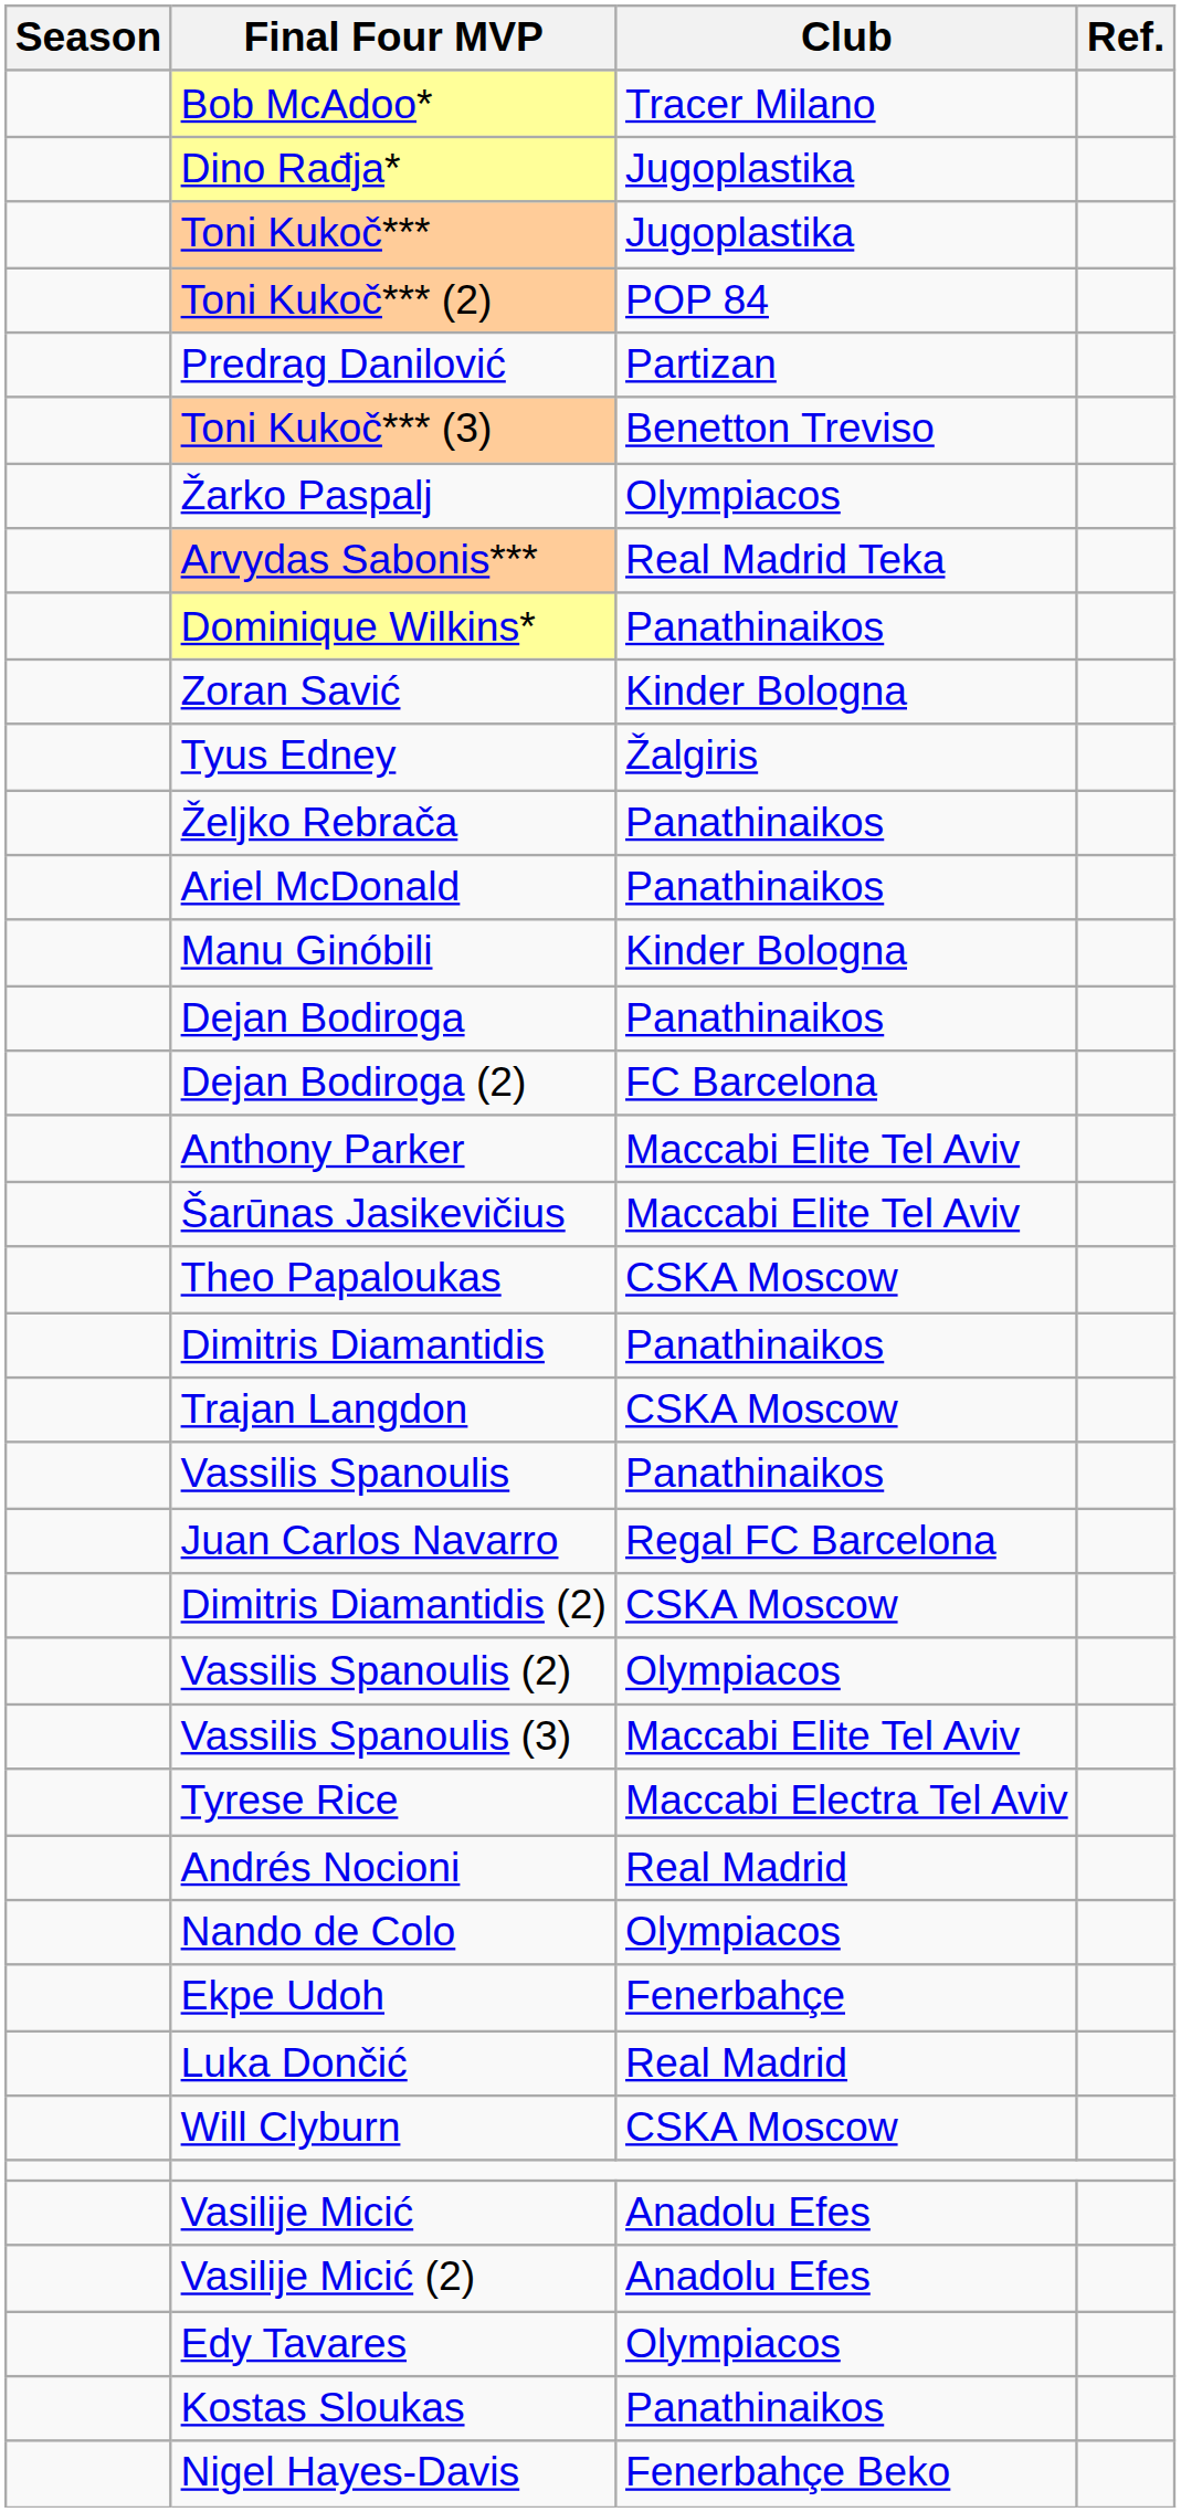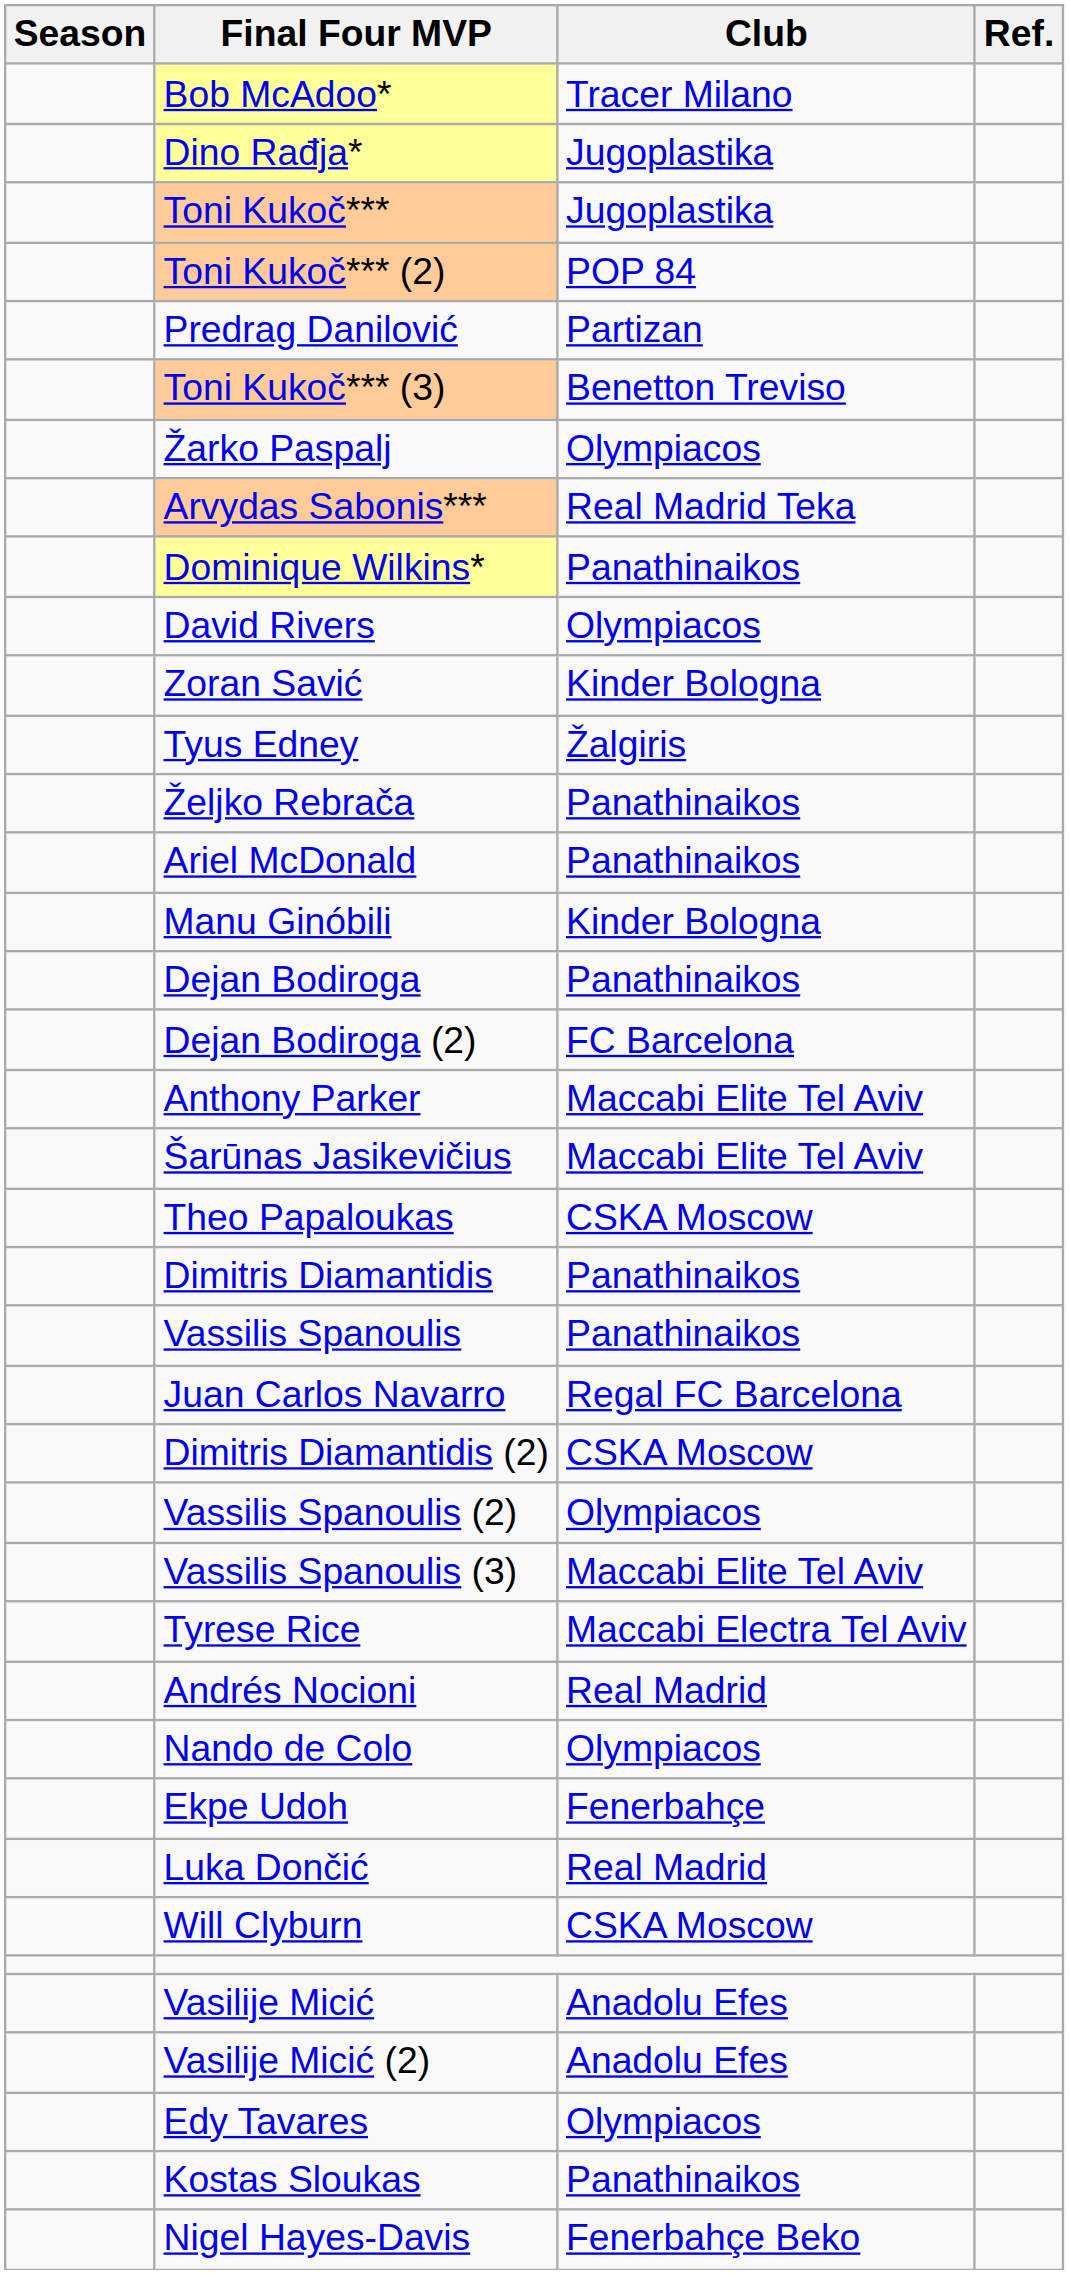 <table class="wikitable sortable">
 <tr>
 <th>Season</th>
 <th>Final Four MVP</th>
 <th>Club</th>
 <th>Ref.</th>
 </tr>
 <tr>
 <td></td>
 <td !scope="row" style="background-color:#FFFF99"> <a href='#'>Bob McAdoo</a>*</td>
 <td> <a href='#'>Tracer Milano</a></td>
 <td></td>
 </tr>
 <tr>
 <td></td>
 <td !scope="row" style="background-color:#FFFF99"> <a href='#'>Dino Rađja</a>*</td>
 <td> <a href='#'>Jugoplastika</a></td>
 <td></td>
 </tr>
 <tr>
 <td></td>
 <td !scope="row" style="background-color:#FFCC99"> <a href='#'>Toni Kukoč</a>***</td>
 <td> <a href='#'>Jugoplastika</a></td>
 <td></td>
 </tr>
 <tr>
 <td></td>
 <td !scope="row" style="background-color:#FFCC99"> <a href='#'>Toni Kukoč</a>*** (2)</td>
 <td> <a href='#'>POP 84</a></td>
 <td></td>
 </tr>
 <tr>
 <td></td>
 <td> <a href='#'>Predrag Danilović</a></td>
 <td> <a href='#'>Partizan</a></td>
 <td></td>
 </tr>
 <tr>
 <td></td>
 <td !scope="row" style="background-color:#FFCC99"> <a href='#'>Toni Kukoč</a>*** (3)</td>
 <td> <a href='#'>Benetton Treviso</a></td>
 <td></td>
 </tr>
 <tr>
 <td></td>
 <td> <a href='#'>Žarko Paspalj</a></td>
 <td> <a href='#'>Olympiacos</a></td>
 <td></td>
 </tr>
 <tr>
 <td></td>
 <td !scope="row" style="background-color:#FFCC99"> <a href='#'>Arvydas Sabonis</a>***</td>
 <td> <a href='#'>Real Madrid Teka</a></td>
 <td></td>
 </tr>
 <tr>
 <td></td>
 <td !scope="row" style="background-color:#FFFF99"> <a href='#'>Dominique Wilkins</a>*</td>
 <td> <a href='#'>Panathinaikos</a></td>
+<td></td>
+</tr>
+<tr>
+<td></td>
+<td> <a href='#'>David Rivers</a></td>
+<td> <a href='#'>Olympiacos</a></td>
 <td></td>
 </tr>
 <tr>
 <td></td>
 <td> <a href='#'>Zoran Savić</a></td>
 <td> <a href='#'>Kinder Bologna</a></td>
 <td></td>
 </tr>
 <tr>
 <td></td>
 <td> <a href='#'>Tyus Edney</a></td>
 <td> <a href='#'>Žalgiris</a></td>
 <td></td>
 </tr>
 <tr>
 <td></td>
 <td> <a href='#'>Željko Rebrača</a></td>
 <td> <a href='#'>Panathinaikos</a></td>
 <td></td>
 </tr>
 <tr>
 <td></td>
 <td>  <a href='#'>Ariel McDonald</a></td>
 <td> <a href='#'>Panathinaikos</a></td>
 <td></td>
 </tr>
 <tr>
 <td></td>
 <td> <a href='#'>Manu Ginóbili</a></td>
 <td> <a href='#'>Kinder Bologna</a></td>
 <td></td>
 </tr>
 <tr>
 <td></td>
 <td> <a href='#'>Dejan Bodiroga</a></td>
 <td> <a href='#'>Panathinaikos</a></td>
 <td></td>
 </tr>
 <tr>
 <td></td>
 <td> <a href='#'>Dejan Bodiroga</a> (2)</td>
 <td> <a href='#'>FC Barcelona</a></td>
 <td></td>
 </tr>
 <tr>
 <td></td>
 <td> <a href='#'>Anthony Parker</a></td>
 <td> <a href='#'>Maccabi Elite Tel Aviv</a></td>
 <td></td>
 </tr>
 <tr>
 <td></td>
 <td> <a href='#'>Šarūnas Jasikevičius</a></td>
 <td> <a href='#'>Maccabi Elite Tel Aviv</a></td>
 <td></td>
 </tr>
 <tr>
 <td></td>
 <td> <a href='#'>Theo Papaloukas</a></td>
 <td> <a href='#'>CSKA Moscow</a></td>
 <td></td>
 </tr>
 <tr>
 <td></td>
 <td> <a href='#'>Dimitris Diamantidis</a></td>
 <td> <a href='#'>Panathinaikos</a></td>
-<td></td>
-</tr>
-<tr>
-<td></td>
-<td> <a href='#'>Trajan Langdon</a></td>
-<td> <a href='#'>CSKA Moscow</a></td>
 <td></td>
 </tr>
 <tr>
 <td></td>
 <td> <a href='#'>Vassilis Spanoulis</a></td>
 <td> <a href='#'>Panathinaikos</a></td>
 <td></td>
 </tr>
 <tr>
 <td></td>
 <td> <a href='#'>Juan Carlos Navarro</a></td>
 <td> <a href='#'>Regal FC Barcelona</a></td>
 <td></td>
 </tr>
 <tr>
 <td></td>
 <td> <a href='#'>Dimitris Diamantidis</a> (2)</td>
 <td> <a href='#'>CSKA Moscow</a></td>
 <td></td>
 </tr>
 <tr>
 <td></td>
 <td> <a href='#'>Vassilis Spanoulis</a> (2)</td>
 <td> <a href='#'>Olympiacos</a></td>
 <td></td>
 </tr>
 <tr>
 <td></td>
 <td> <a href='#'>Vassilis Spanoulis</a> (3)</td>
 <td> <a href='#'>Maccabi Elite Tel Aviv</a></td>
 <td></td>
 </tr>
 <tr>
 <td></td>
 <td>  <a href='#'>Tyrese Rice</a></td>
 <td> <a href='#'>Maccabi Electra Tel Aviv</a></td>
 <td></td>
 </tr>
 <tr>
 <td></td>
 <td> <a href='#'>Andrés Nocioni</a></td>
 <td> <a href='#'>Real Madrid</a></td>
 <td></td>
 </tr>
 <tr>
 <td></td>
 <td> <a href='#'>Nando de Colo</a></td>
 <td> <a href='#'>Olympiacos</a></td>
 <td></td>
 </tr>
 <tr>
 <td></td>
 <td>  <a href='#'>Ekpe Udoh</a></td>
 <td> <a href='#'>Fenerbahçe</a></td>
 <td></td>
 </tr>
 <tr>
 <td></td>
 <td> <a href='#'>Luka Dončić</a></td>
 <td> <a href='#'>Real Madrid</a></td>
 <td></td>
 </tr>
 <tr>
 <td></td>
 <td> <a href='#'>Will Clyburn</a></td>
 <td> <a href='#'>CSKA Moscow</a></td>
 <td></td>
 </tr>
 <tr>
 <td></td>
 <td colspan="3"></td>
 </tr>
 <tr>
 <td></td>
 <td> <a href='#'>Vasilije Micić</a></td>
 <td> <a href='#'>Anadolu Efes</a></td>
 <td></td>
 </tr>
 <tr>
 <td></td>
 <td> <a href='#'>Vasilije Micić</a> (2)</td>
 <td> <a href='#'>Anadolu Efes</a></td>
 <td></td>
 </tr>
 <tr>
 <td></td>
 <td> <a href='#'>Edy Tavares</a></td>
 <td> <a href='#'>Olympiacos</a></td>
 <td></td>
 </tr>
 <tr>
 <td></td>
 <td> <a href='#'>Kostas Sloukas</a></td>
 <td> <a href='#'>Panathinaikos</a></td>
 <td></td>
 </tr>
 <tr>
 <td></td>
 <td> <a href='#'>Nigel Hayes-Davis</a></td>
 <td> <a href='#'>Fenerbahçe Beko</a></td>
 <td></td>
 </tr>
 </table>
